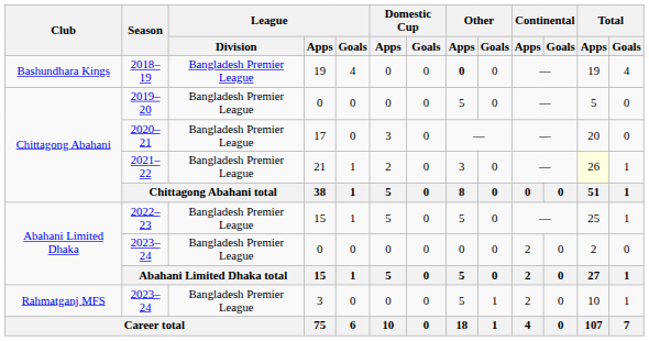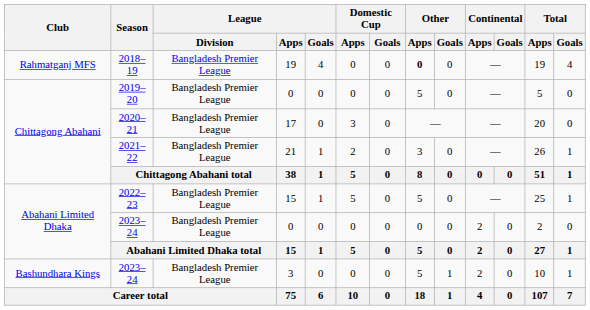 <table class="wikitable" style="text-align:center">
 <tr>
 <th rowspan="2">Club</th>
 <th rowspan="2">Season</th>
 <th colspan="3">League</th>
 <th colspan="2">Domestic Cup</th>
 <th colspan="2">Other</th>
 <th colspan="2">Continental</th>
 <th colspan="2">Total</th>
 </tr>
 <tr>
 <th>Division</th>
 <th>Apps</th>
 <th>Goals</th>
 <th>Apps</th>
 <th>Goals</th>
 <th>Apps</th>
 <th>Goals</th>
 <th>Apps</th>
 <th>Goals</th>
 <th>Apps</th>
 <th>Goals</th>
 </tr>
 <tr>
-<td><a href='#'>Bashundhara Kings</a></td>
+<td><a href='#'>Rahmatganj MFS</a></td>
 <td><a href='#'>2018–19</a></td>
 <td><a href='#'>Bangladesh Premier League</a></td>
 <td>19</td>
 <td>4</td>
 <td>0</td>
 <td>0</td>
 <td><strong>0</strong></td>
 <td>0</td>
 <td colspan="2">—</td>
 <td>19</td>
 <td>4</td>
 </tr>
 <tr>
 <td rowspan=4><a href='#'>Chittagong Abahani</a></td>
 <td><a href='#'>2019–20</a></td>
 <td>Bangladesh Premier League</td>
 <td>0</td>
 <td>0</td>
 <td>0</td>
 <td>0</td>
 <td>5</td>
 <td>0</td>
 <td colspan="2">—</td>
 <td>5</td>
 <td>0</td>
 </tr>
 <tr>
 <td><a href='#'>2020–21</a></td>
 <td>Bangladesh Premier League</td>
 <td>17</td>
 <td>0</td>
 <td>3</td>
 <td>0</td>
 <td colspan="2">—</td>
 <td colspan="2">—</td>
 <td>20</td>
 <td>0</td>
 </tr>
 <tr>
 <td><a href='#'>2021–22</a></td>
 <td>Bangladesh Premier League</td>
 <td>21</td>
 <td>1</td>
 <td>2</td>
 <td>0</td>
 <td>3</td>
 <td>0</td>
 <td colspan="2">—</td>
-<td style="background: lightyellow;">26</td>
+<td>26</td>
 <td>1</td>
 </tr>
 <tr>
 <th colspan="2"><strong>Chittagong Abahani total</strong></th>
 <th>38</th>
 <th>1</th>
 <th>5</th>
 <th>0</th>
 <th>8</th>
 <th>0</th>
 <th>0</th>
 <th>0</th>
 <th>51</th>
 <th>1</th>
 </tr>
 <tr>
 <td rowspan=3><a href='#'>Abahani Limited Dhaka</a></td>
 <td><a href='#'>2022–23</a></td>
 <td>Bangladesh Premier League</td>
 <td>15</td>
 <td>1</td>
 <td>5</td>
 <td>0</td>
 <td>5</td>
 <td>0</td>
 <td colspan="2">—</td>
 <td>25</td>
 <td>1</td>
 </tr>
 <tr>
 <td><a href='#'>2023–24</a></td>
 <td>Bangladesh Premier League</td>
 <td>0</td>
 <td>0</td>
 <td>0</td>
 <td>0</td>
 <td>0</td>
 <td>0</td>
 <td>2</td>
 <td>0</td>
 <td>2</td>
 <td>0</td>
 </tr>
 <tr>
 <th colspan="2"><strong>Abahani Limited Dhaka total</strong></th>
 <th>15</th>
 <th>1</th>
 <th>5</th>
 <th>0</th>
 <th>5</th>
 <th>0</th>
 <th>2</th>
 <th>0</th>
 <th>27</th>
 <th>1</th>
 </tr>
 <tr>
-<td><a href='#'>Rahmatganj MFS</a></td>
+<td><a href='#'>Bashundhara Kings</a></td>
 <td><a href='#'>2023–24</a></td>
 <td>Bangladesh Premier League</td>
 <td>3</td>
 <td>0</td>
 <td>0</td>
 <td>0</td>
 <td>5</td>
 <td>1</td>
 <td>2</td>
 <td>0</td>
 <td>10</td>
 <td>1</td>
 </tr>
 <tr>
 <th colspan="3">Career total</th>
 <th>75</th>
 <th>6</th>
 <th>10</th>
 <th>0</th>
 <th>18</th>
 <th>1</th>
 <th>4</th>
 <th>0</th>
 <th>107</th>
 <th>7</th>
 </tr>
 </table>
